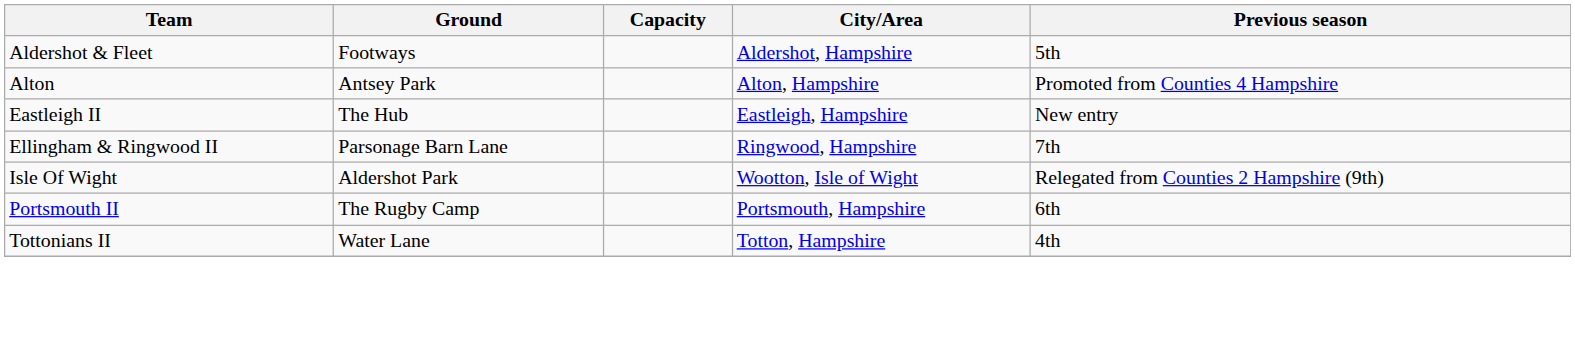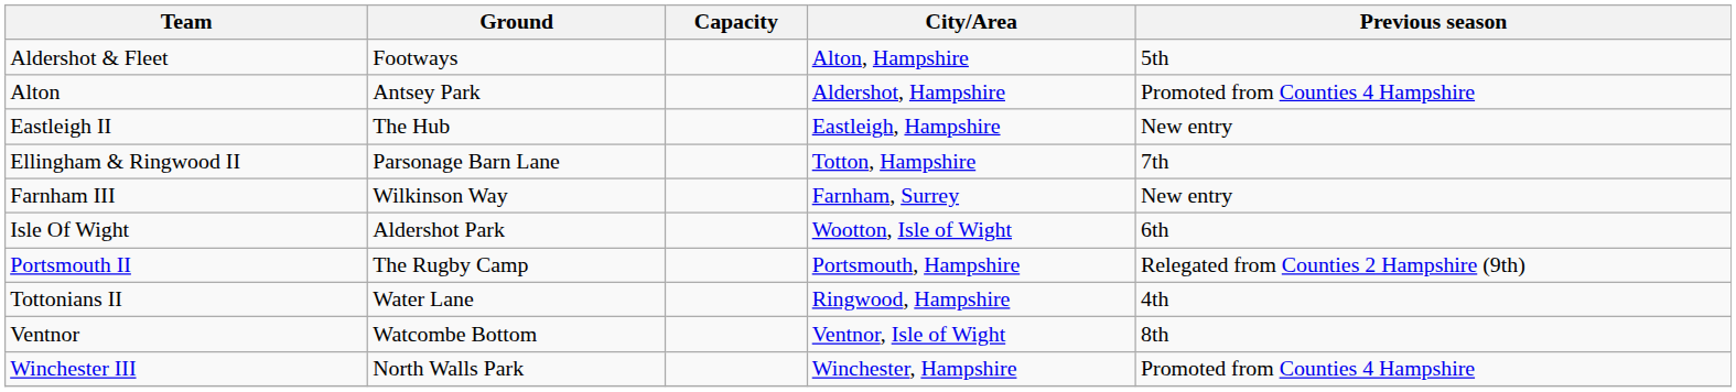 <table class="wikitable sortable" width=100%>
 <tr>
 <th>Team</th>
 <th>Ground</th>
 <th>Capacity</th>
 <th>City/Area</th>
 <th>Previous season</th>
 </tr>
 <tr>
 <td>Aldershot & Fleet</td>
 <td>Footways</td>
 <td></td>
-<td><a href='#'>Aldershot</a>, <a href='#'>Hampshire</a></td>
+<td><a href='#'>Alton</a>, <a href='#'>Hampshire</a></td>
 <td>5th</td>
 </tr>
 <tr>
 <td>Alton</td>
 <td>Antsey Park</td>
 <td></td>
-<td><a href='#'>Alton</a>, <a href='#'>Hampshire</a></td>
+<td><a href='#'>Aldershot</a>, <a href='#'>Hampshire</a></td>
 <td>Promoted from <a href='#'>Counties 4 Hampshire</a></td>
 </tr>
 <tr>
 <td>Eastleigh II</td>
 <td>The Hub</td>
 <td></td>
 <td><a href='#'>Eastleigh</a>, <a href='#'>Hampshire</a></td>
 <td>New entry</td>
 </tr>
 <tr>
 <td>Ellingham & Ringwood II</td>
 <td>Parsonage Barn Lane</td>
 <td></td>
-<td><a href='#'>Ringwood</a>, <a href='#'>Hampshire</a></td>
+<td><a href='#'>Totton</a>, <a href='#'>Hampshire</a></td>
 <td>7th</td>
+</tr>
+<tr>
+<td>Farnham III</td>
+<td>Wilkinson Way</td>
+<td></td>
+<td><a href='#'>Farnham</a>, <a href='#'>Surrey</a></td>
+<td>New entry</td>
 </tr>
 <tr>
 <td>Isle Of Wight</td>
 <td>Aldershot Park</td>
 <td></td>
 <td><a href='#'>Wootton</a>, <a href='#'>Isle of Wight</a></td>
-<td>Relegated from  <a href='#'>Counties 2 Hampshire</a> (9th)</td>
+<td>6th</td>
 </tr>
 <tr>
 <td><a href='#'>Portsmouth II</a></td>
 <td>The Rugby Camp</td>
 <td></td>
 <td><a href='#'>Portsmouth</a>, <a href='#'>Hampshire</a></td>
-<td>6th</td>
+<td>Relegated from  <a href='#'>Counties 2 Hampshire</a> (9th)</td>
 </tr>
 <tr>
 <td>Tottonians II</td>
 <td>Water Lane</td>
 <td></td>
-<td><a href='#'>Totton</a>, <a href='#'>Hampshire</a></td>
+<td><a href='#'>Ringwood</a>, <a href='#'>Hampshire</a></td>
 <td>4th</td>
+</tr>
+<tr>
+<td>Ventnor</td>
+<td>Watcombe Bottom</td>
+<td></td>
+<td><a href='#'>Ventnor</a>, <a href='#'>Isle of Wight</a></td>
+<td>8th</td>
+</tr>
+<tr>
+<td><a href='#'>Winchester III</a></td>
+<td>North Walls Park</td>
+<td></td>
+<td><a href='#'>Winchester</a>, <a href='#'>Hampshire</a></td>
+<td>Promoted from <a href='#'>Counties 4 Hampshire</a></td>
 </tr>
 <tr>
 </tr>
 </table>
